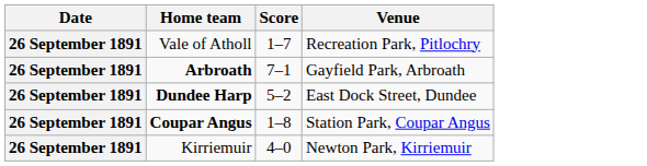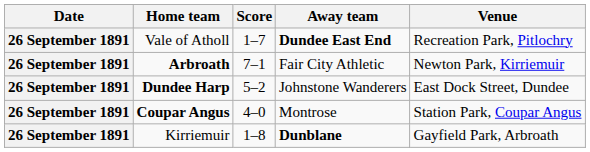 <table class="wikitable football-result-list" style="max-width: 80em; text-align: center">
 <tr>
 <th scope="col">Date</th>
 <th scope="col">Home team</th>
 <th scope="col">Score</th>
+<th scope="col">Away team</th>
 <th scope="col">Venue</th>
 </tr>
 <tr>
 <th scope="row">26 September 1891</th>
 <td align=right>Vale of Atholl</td>
 <td>1–7</td>
+<td align=left><strong>Dundee East End</strong></td>
 <td align=left>Recreation Park, <a href='#'>Pitlochry</a></td>
 </tr>
 <tr>
 <th scope="row">26 September 1891</th>
 <td align=right><strong>Arbroath</strong></td>
 <td>7–1</td>
-<td align=left>Gayfield Park, Arbroath</td>
+<td align=left>Fair City Athletic</td>
+<td align=left>Newton Park, <a href='#'>Kirriemuir</a></td>
 </tr>
 <tr>
 <th scope="row">26 September 1891</th>
 <td align=right><strong>Dundee Harp</strong></td>
 <td>5–2</td>
+<td align=left>Johnstone Wanderers</td>
 <td align=left>East Dock Street, Dundee</td>
 </tr>
 <tr>
 <th scope="row">26 September 1891</th>
 <td align=right><strong>Coupar Angus</strong></td>
-<td>1–8</td>
+<td>4–0</td>
+<td align=left>Montrose</td>
 <td align=left>Station Park, <a href='#'>Coupar Angus</a></td>
 </tr>
 <tr>
 <th scope="row">26 September 1891</th>
 <td align=right>Kirriemuir</td>
-<td>4–0</td>
-<td align=left>Newton Park, <a href='#'>Kirriemuir</a></td>
+<td>1–8</td>
+<td align=left><strong>Dunblane</strong></td>
+<td align=left>Gayfield Park, Arbroath</td>
 </tr>
 </table>
